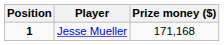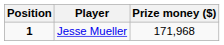 <table class="wikitable">
 <tr>
 <th>Position</th>
 <th>Player</th>
 <th>Prize money ($)</th>
 </tr>
 <tr>
 <td align=center><strong>1</strong></td>
 <td> <a href='#'>Jesse Mueller</a></td>
-<td align=center>171,168</td>
+<td align=center>171,968</td>
 </tr>
 </table>
